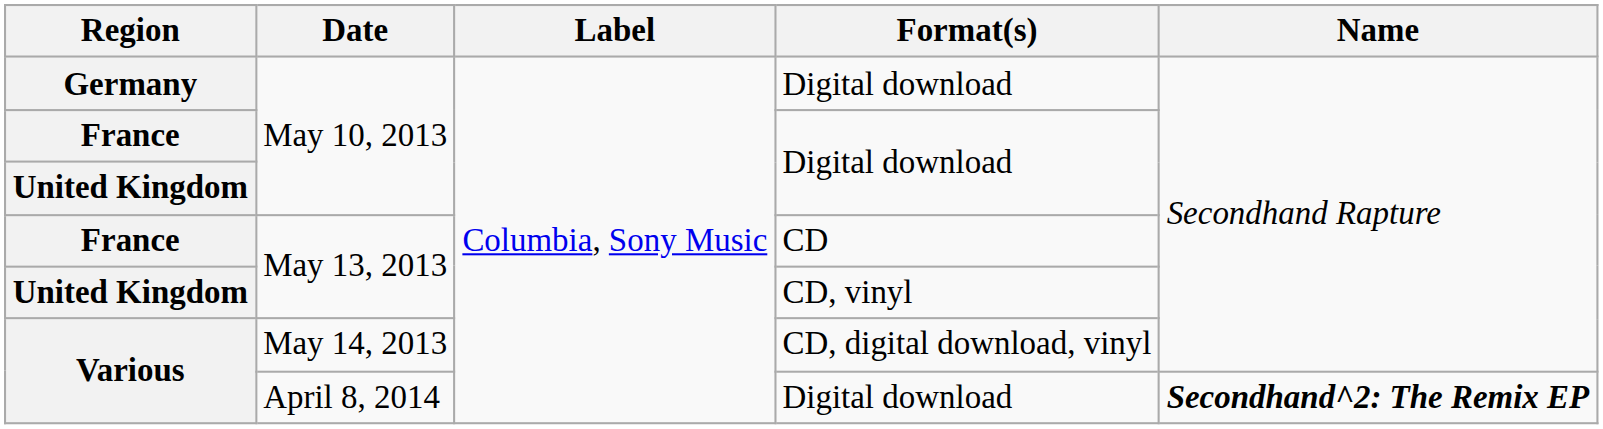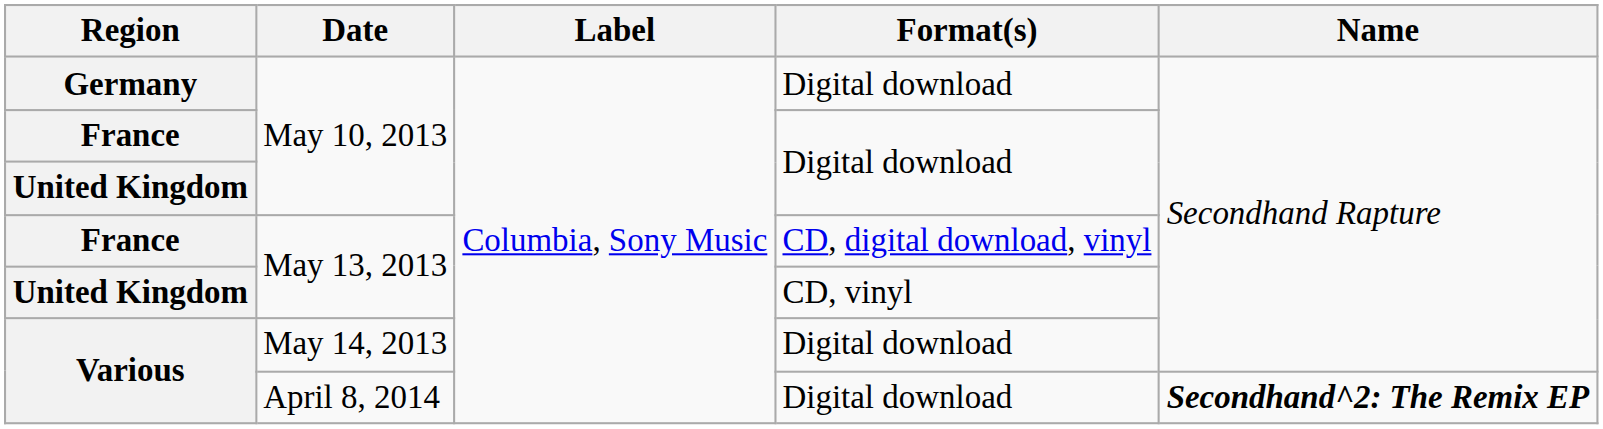 <table class="wikitable plainrowheaders">
 <tr>
 <th scope="col">Region</th>
 <th scope="col">Date</th>
 <th scope="col">Label</th>
 <th scope="col">Format(s)</th>
 <th scope="col">Name</th>
 </tr>
 <tr>
 <th scope="row">Germany</th>
 <td rowspan="3">May 10, 2013</td>
 <td rowspan="7"><a href='#'>Columbia</a>, <a href='#'>Sony Music</a></td>
 <td>Digital download</td>
 <td rowspan="6"><em>Secondhand Rapture</em></td>
 </tr>
 <tr>
 <th scope="row">France</th>
 <td rowspan="2">Digital download</td>
 </tr>
 <tr>
 <th scope="row">United Kingdom</th>
 </tr>
 <tr>
 <th scope="row">France</th>
 <td rowspan="2">May 13, 2013</td>
-<td>CD</td>
+<td><a href='#'>CD</a>, <a href='#'>digital download</a>, <a href='#'>vinyl</a></td>
 </tr>
 <tr>
 <th scope="row">United Kingdom</th>
 <td>CD, vinyl</td>
 </tr>
 <tr>
 <th scope="row" rowspan="2">Various</th>
 <td>May 14, 2013</td>
-<td>CD, digital download, vinyl</td>
+<td>Digital download</td>
 </tr>
 <tr>
 <td>April 8, 2014</td>
 <td>Digital download</td>
 <td><strong><em>Secondhand^2: The Remix EP</em></strong></td>
 </tr>
 </table>
